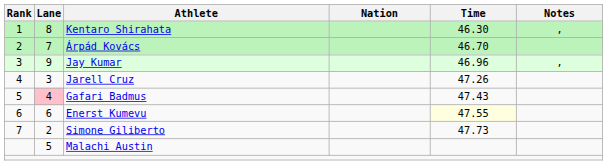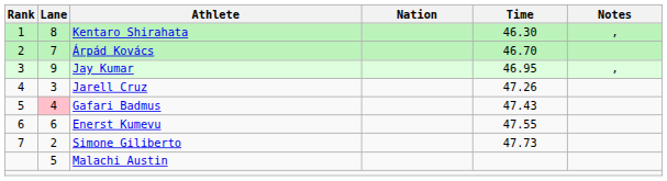 <table class="wikitable sortable" style="text-align:center;width: 60%;">
 <tr>
 <th scope="col" style="width: 10px;">Rank</th>
 <th scope="col" style="width: 10px;">Lane</th>
 <th scope="col">Athlete</th>
 <th scope="col">Nation</th>
 <th scope="col">Time</th>
 <th scope="col">Notes</th>
 </tr>
 <tr bgcolor=bbf3bb>
 <td>1</td>
 <td>8</td>
 <td align=left><a href='#'>Kentaro Shirahata</a></td>
 <td align=left></td>
 <td>46.30</td>
 <td>, </td>
 </tr>
 <tr bgcolor=bbf3bb>
 <td>2</td>
 <td>7</td>
 <td align=left><a href='#'>Árpád Kovács</a></td>
 <td align=left></td>
 <td>46.70</td>
 <td></td>
 </tr>
 <tr bgcolor=ddffdd>
 <td>3</td>
 <td>9</td>
 <td align=left><a href='#'>Jay Kumar</a></td>
 <td align=left></td>
-<td>46.96</td>
+<td>46.95</td>
 <td>, </td>
 </tr>
 <tr>
 <td>4</td>
 <td>3</td>
 <td align=left><a href='#'>Jarell Cruz</a></td>
 <td align=left></td>
 <td>47.26</td>
 <td></td>
 </tr>
 <tr>
 <td>5</td>
 <td style="background: pink;">4</td>
 <td align=left><a href='#'>Gafari Badmus</a></td>
 <td align=left></td>
 <td>47.43</td>
 <td></td>
 </tr>
 <tr>
 <td>6</td>
 <td>6</td>
 <td align=left><a href='#'>Enerst Kumevu</a></td>
 <td align=left></td>
-<td style="background: lightyellow;">47.55</td>
+<td>47.55</td>
 <td></td>
 </tr>
 <tr>
 <td>7</td>
 <td>2</td>
 <td align=left><a href='#'>Simone Giliberto</a></td>
 <td align=left></td>
 <td>47.73</td>
 <td></td>
 </tr>
 <tr>
 <td></td>
 <td>5</td>
 <td align=left><a href='#'>Malachi Austin</a></td>
 <td align=left></td>
 <td></td>
 <td></td>
 </tr>
 <tr class="sortbottom">
 <td colspan="6"></td>
 </tr>
 </table>
